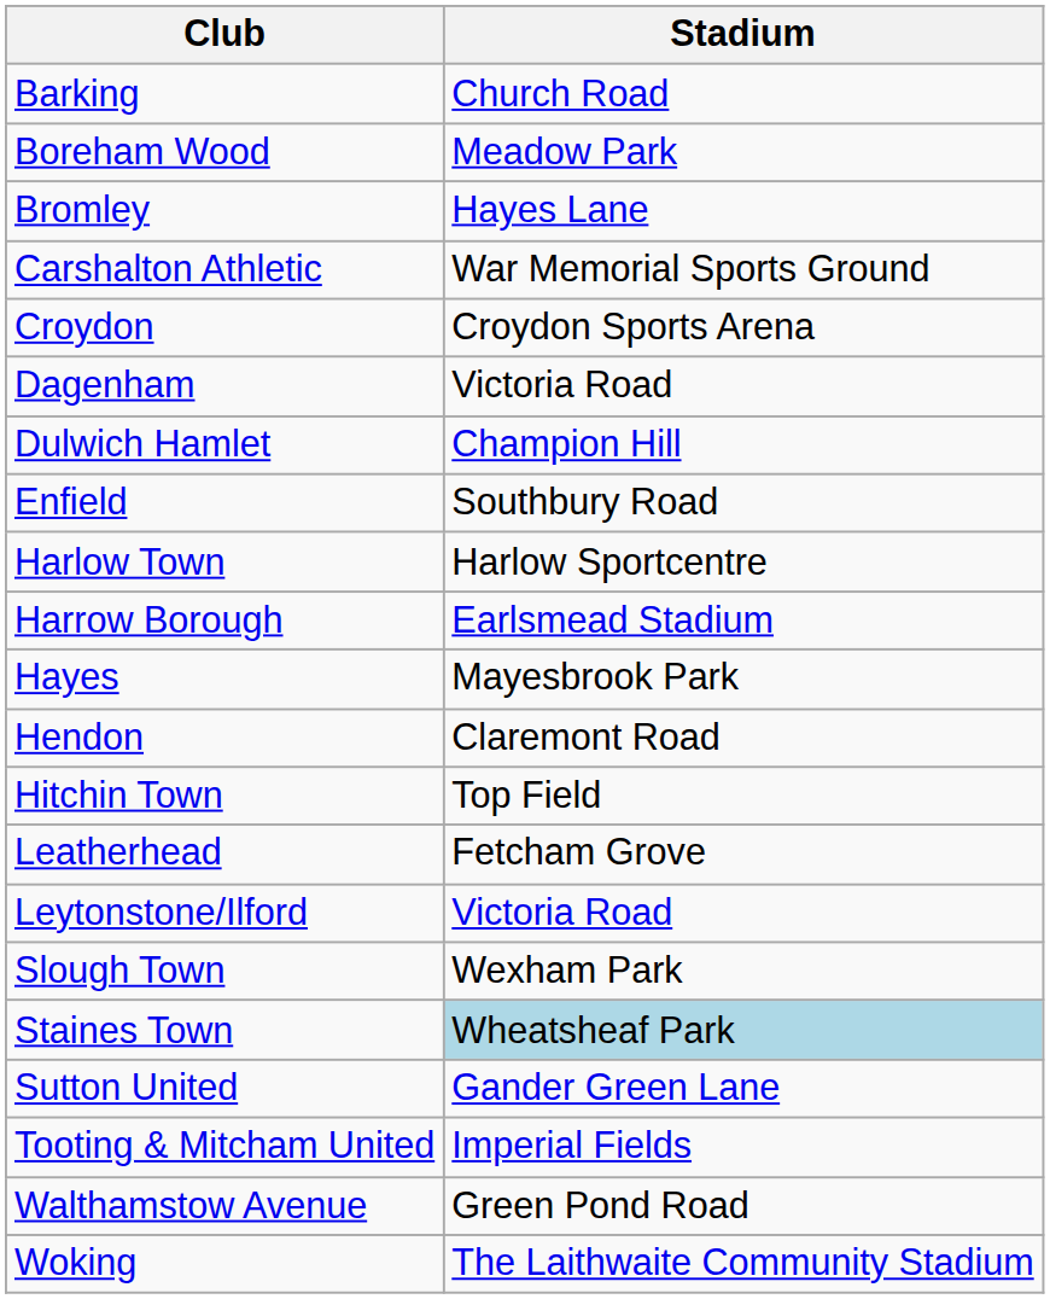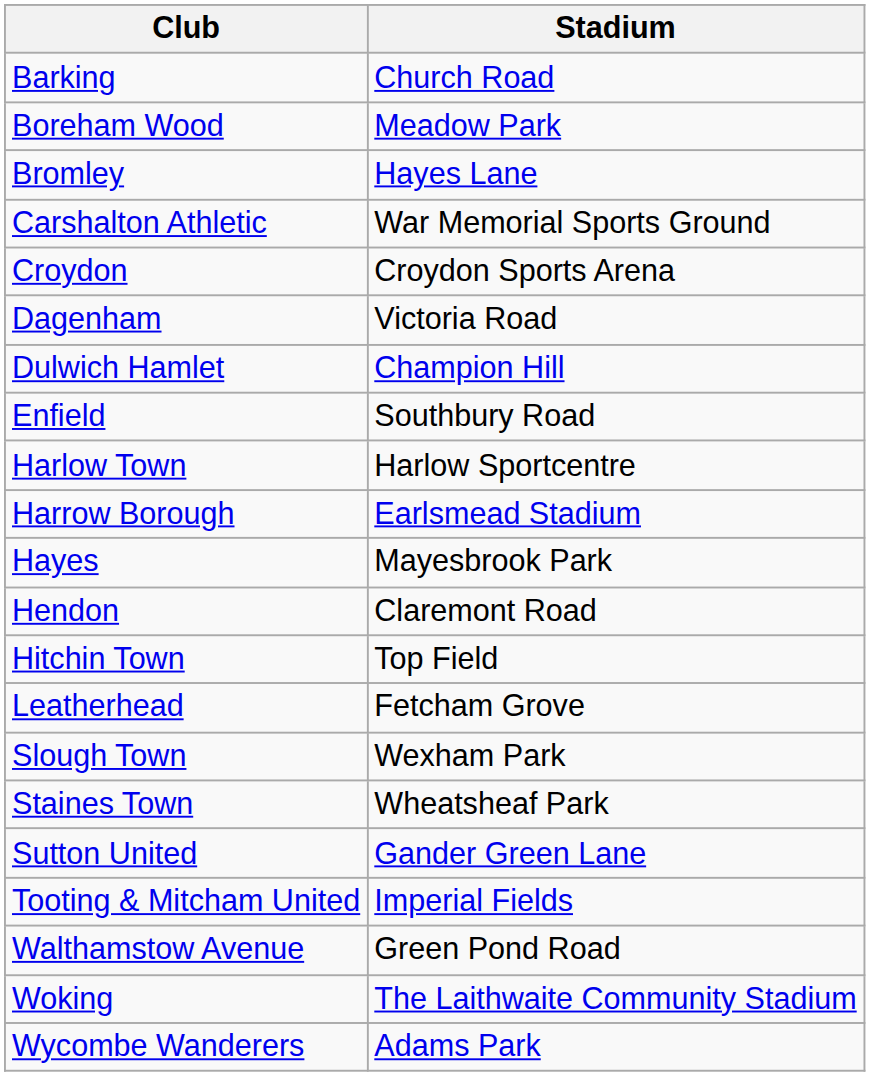 <table class="wikitable sortable">
 <tr>
 <th>Club</th>
 <th>Stadium</th>
 </tr>
 <tr>
 <td><a href='#'>Barking</a></td>
 <td><a href='#'>Church Road</a></td>
 </tr>
 <tr>
 <td><a href='#'>Boreham Wood</a></td>
 <td><a href='#'>Meadow Park</a></td>
 </tr>
 <tr>
 <td><a href='#'>Bromley</a></td>
 <td><a href='#'>Hayes Lane</a></td>
 </tr>
 <tr>
 <td><a href='#'>Carshalton Athletic</a></td>
 <td>War Memorial Sports Ground</td>
 </tr>
 <tr>
 <td><a href='#'>Croydon</a></td>
 <td>Croydon Sports Arena</td>
 </tr>
 <tr>
 <td><a href='#'>Dagenham</a></td>
 <td>Victoria Road</td>
 </tr>
 <tr>
 <td><a href='#'>Dulwich Hamlet</a></td>
 <td><a href='#'>Champion Hill</a></td>
 </tr>
 <tr>
 <td><a href='#'>Enfield</a></td>
 <td>Southbury Road</td>
 </tr>
 <tr>
 <td><a href='#'>Harlow Town</a></td>
 <td>Harlow Sportcentre</td>
 </tr>
 <tr>
 <td><a href='#'>Harrow Borough</a></td>
 <td><a href='#'>Earlsmead Stadium</a></td>
 </tr>
 <tr>
 <td><a href='#'>Hayes</a></td>
 <td>Mayesbrook Park</td>
 </tr>
 <tr>
 <td><a href='#'>Hendon</a></td>
 <td>Claremont Road</td>
 </tr>
 <tr>
 <td><a href='#'>Hitchin Town</a></td>
 <td>Top Field</td>
 </tr>
 <tr>
 <td><a href='#'>Leatherhead</a></td>
 <td>Fetcham Grove</td>
 </tr>
 <tr>
-<td><a href='#'>Leytonstone/Ilford</a></td>
-<td><a href='#'>Victoria Road</a></td>
-</tr>
-<tr>
 <td><a href='#'>Slough Town</a></td>
 <td>Wexham Park</td>
 </tr>
 <tr>
 <td><a href='#'>Staines Town</a></td>
-<td style="background: lightblue;">Wheatsheaf Park</td>
+<td>Wheatsheaf Park</td>
 </tr>
 <tr>
 <td><a href='#'>Sutton United</a></td>
 <td><a href='#'>Gander Green Lane</a></td>
 </tr>
 <tr>
 <td><a href='#'>Tooting & Mitcham United</a></td>
 <td><a href='#'>Imperial Fields</a></td>
 </tr>
 <tr>
 <td><a href='#'>Walthamstow Avenue</a></td>
 <td>Green Pond Road</td>
 </tr>
 <tr>
 <td><a href='#'>Woking</a></td>
 <td><a href='#'>The Laithwaite Community Stadium</a></td>
 </tr>
+<tr>
+<td><a href='#'>Wycombe Wanderers</a></td>
+<td><a href='#'>Adams Park</a></td>
+</tr>
 </table>
